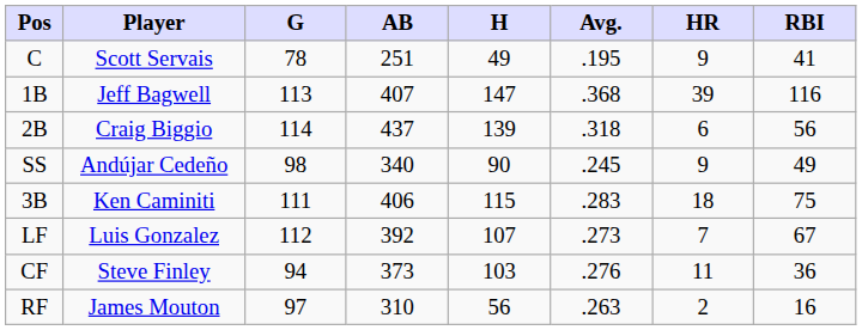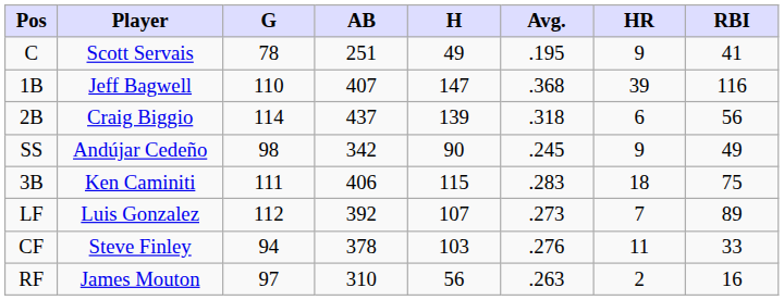 <table class="wikitable sortable">
 <tr>
 <th style="background:#ddf; width:5%;">Pos</th>
 <th style="background:#ddf; width:16%;">Player</th>
 <th style="background:#ddf; width:9%;">G</th>
 <th style="background:#ddf; width:9%;">AB</th>
 <th style="background:#ddf; width:9%;">H</th>
 <th style="background:#ddf; width:9%;">Avg.</th>
 <th style="background:#ddf; width:9%;">HR</th>
 <th style="background:#ddf; width:9%;">RBI</th>
 </tr>
 <tr align=center>
 <td>C</td>
 <td><a href='#'>Scott Servais</a></td>
 <td>78</td>
 <td>251</td>
 <td>49</td>
 <td>.195</td>
 <td>9</td>
 <td>41</td>
 </tr>
 <tr align=center>
 <td>1B</td>
 <td><a href='#'>Jeff Bagwell</a></td>
-<td>113</td>
+<td>110</td>
 <td>407</td>
 <td>147</td>
 <td>.368</td>
 <td>39</td>
 <td>116</td>
 </tr>
 <tr align=center>
 <td>2B</td>
 <td><a href='#'>Craig Biggio</a></td>
 <td>114</td>
 <td>437</td>
 <td>139</td>
 <td>.318</td>
 <td>6</td>
 <td>56</td>
 </tr>
 <tr align=center>
 <td>SS</td>
 <td><a href='#'>Andújar Cedeño</a></td>
 <td>98</td>
-<td>340</td>
+<td>342</td>
 <td>90</td>
 <td>.245</td>
 <td>9</td>
 <td>49</td>
 </tr>
 <tr align=center>
 <td>3B</td>
 <td><a href='#'>Ken Caminiti</a></td>
 <td>111</td>
 <td>406</td>
 <td>115</td>
 <td>.283</td>
 <td>18</td>
 <td>75</td>
 </tr>
 <tr align=center>
 <td>LF</td>
 <td><a href='#'>Luis Gonzalez</a></td>
 <td>112</td>
 <td>392</td>
 <td>107</td>
 <td>.273</td>
 <td>7</td>
-<td>67</td>
+<td>89</td>
 </tr>
 <tr align=center>
 <td>CF</td>
 <td><a href='#'>Steve Finley</a></td>
 <td>94</td>
-<td>373</td>
+<td>378</td>
 <td>103</td>
 <td>.276</td>
 <td>11</td>
-<td>36</td>
+<td>33</td>
 </tr>
 <tr align=center>
 <td>RF</td>
 <td><a href='#'>James Mouton</a></td>
 <td>97</td>
 <td>310</td>
 <td>56</td>
 <td>.263</td>
 <td>2</td>
 <td>16</td>
 </tr>
 </table>
